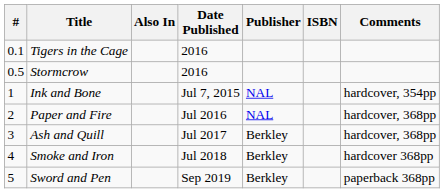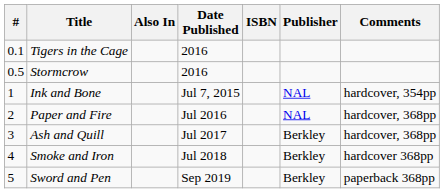 <table class="wikitable">
 <tr>
 <th>#</th>
 <th>Title</th>
 <th>Also In</th>
 <th>Date<br>Published</th>
+<th>ISBN</th>
 <th>Publisher</th>
-<th>ISBN</th>
 <th>Comments</th>
 </tr>
 <tr>
 <td>0.1</td>
 <td><em>Tigers in the Cage</em></td>
 <td></td>
 <td>2016</td>
 <td></td>
 <td></td>
 <td></td>
 </tr>
 <tr>
 <td>0.5</td>
 <td><em>Stormcrow</em></td>
 <td></td>
 <td>2016</td>
 <td></td>
 <td></td>
 <td></td>
 </tr>
 <tr>
 <td>1</td>
 <td><em>Ink and Bone</em></td>
 <td></td>
 <td>Jul 7, 2015</td>
+<td></td>
 <td><a href='#'>NAL</a></td>
-<td></td>
 <td>hardcover, 354pp</td>
 </tr>
 <tr>
 <td>2</td>
 <td><em>Paper and Fire</em></td>
 <td></td>
 <td>Jul 2016</td>
+<td></td>
 <td><a href='#'>NAL</a></td>
-<td></td>
 <td>hardcover, 368pp</td>
 </tr>
 <tr>
 <td>3</td>
 <td><em>Ash and Quill</em></td>
 <td></td>
 <td>Jul 2017</td>
+<td></td>
 <td>Berkley</td>
-<td></td>
 <td>hardcover, 368pp</td>
 </tr>
 <tr>
 <td>4</td>
 <td><em>Smoke and Iron</em></td>
 <td></td>
 <td>Jul 2018</td>
+<td></td>
 <td>Berkley</td>
-<td></td>
 <td>hardcover 368pp</td>
 </tr>
 <tr>
 <td>5</td>
 <td><em>Sword and Pen</em></td>
 <td></td>
 <td>Sep 2019</td>
+<td></td>
 <td>Berkley</td>
-<td></td>
 <td>paperback 368pp</td>
 </tr>
 </table>
